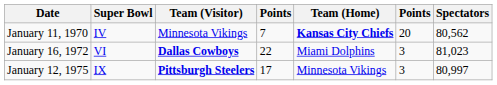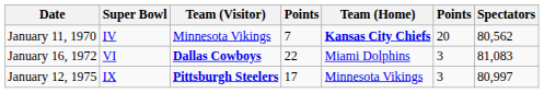 <table class="wikitable" style=font-size:100% style="text-align:center">
 <tr>
 <th>Date</th>
 <th>Super Bowl</th>
 <th>Team (Visitor)</th>
 <th>Points</th>
 <th>Team (Home)</th>
 <th>Points</th>
 <th>Spectators</th>
 </tr>
 <tr>
 <td>January 11, 1970</td>
 <td><a href='#'>IV</a></td>
 <td><a href='#'>Minnesota Vikings</a></td>
 <td>7</td>
 <td><strong><a href='#'>Kansas City Chiefs</a></strong></td>
 <td>20</td>
 <td>80,562</td>
 </tr>
 <tr>
 <td>January 16, 1972</td>
 <td><a href='#'>VI</a></td>
 <td><strong><a href='#'>Dallas Cowboys</a></strong></td>
 <td>22</td>
 <td><a href='#'>Miami Dolphins</a></td>
 <td>3</td>
-<td>81,023</td>
+<td>81,083</td>
 </tr>
 <tr>
 <td>January 12, 1975</td>
 <td><a href='#'>IX</a></td>
 <td><strong><a href='#'>Pittsburgh Steelers</a></strong></td>
 <td>17</td>
 <td><a href='#'>Minnesota Vikings</a></td>
 <td>3</td>
 <td>80,997</td>
 </tr>
 </table>
